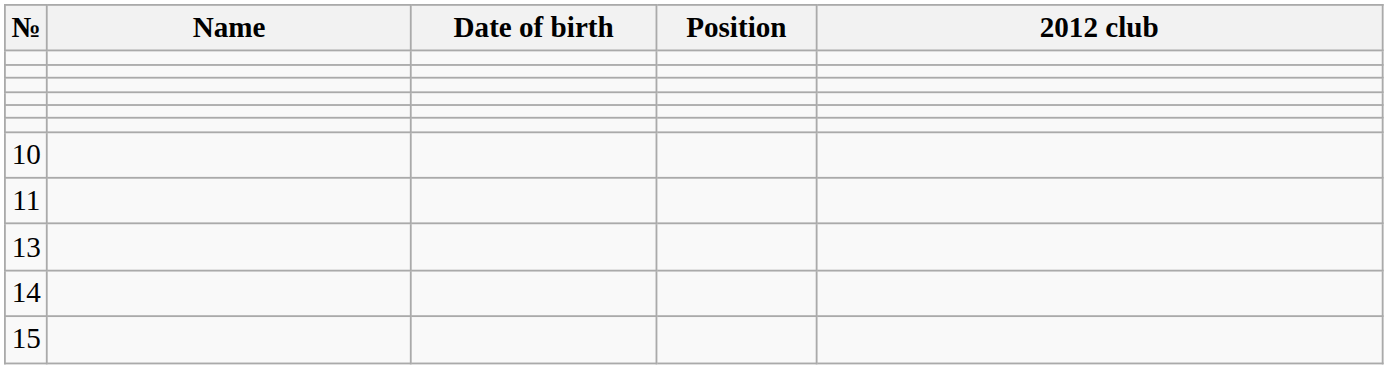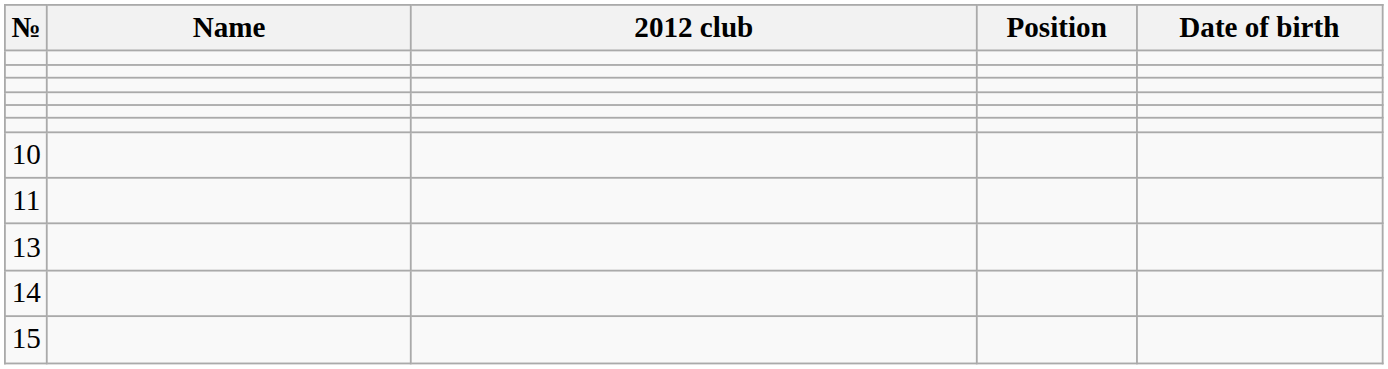 <table class="wikitable sortable" style="font-size:100%; text-align:center;">
 <tr>
 <th>№</th>
 <th style="width:12em">Name</th>
+<th style="width:19em">2012 club</th>
+<th style="width:5em">Position</th>
 <th style="width:8em">Date of birth</th>
-<th style="width:5em">Position</th>
-<th style="width:19em">2012 club</th>
 </tr>
 <tr>
 <td></td>
 <td style="text-align:left;"></td>
-<td style="text-align:right;"></td>
 <td></td>
 <td></td>
+<td style="text-align:right;"></td>
 </tr>
 <tr>
 <td></td>
 <td style="text-align:left;"></td>
-<td style="text-align:right;"></td>
 <td></td>
 <td></td>
+<td style="text-align:right;"></td>
 </tr>
 <tr>
 <td></td>
 <td style="text-align:left;"></td>
-<td style="text-align:right;"></td>
 <td></td>
 <td></td>
+<td style="text-align:right;"></td>
 </tr>
 <tr>
 <td></td>
 <td style="text-align:left;"></td>
-<td style="text-align:right;"></td>
 <td></td>
 <td></td>
+<td style="text-align:right;"></td>
 </tr>
 <tr>
 <td></td>
 <td style="text-align:left;"></td>
-<td style="text-align:right;"></td>
 <td></td>
 <td></td>
+<td style="text-align:right;"></td>
 </tr>
 <tr>
 <td></td>
 <td style="text-align:left;"></td>
-<td style="text-align:right;"></td>
 <td></td>
 <td></td>
+<td style="text-align:right;"></td>
 </tr>
 <tr>
 <td>10</td>
 <td style="text-align:left;"></td>
-<td style="text-align:right;"></td>
 <td></td>
 <td></td>
+<td style="text-align:right;"></td>
 </tr>
 <tr>
 <td>11</td>
 <td style="text-align:left;"></td>
-<td style="text-align:right;"></td>
 <td></td>
 <td></td>
+<td style="text-align:right;"></td>
 </tr>
 <tr>
 <td>13</td>
 <td style="text-align:left;"></td>
-<td style="text-align:right;"></td>
 <td></td>
 <td></td>
+<td style="text-align:right;"></td>
 </tr>
 <tr>
 <td>14</td>
 <td style="text-align:left;"></td>
-<td style="text-align:right;"></td>
 <td></td>
 <td></td>
+<td style="text-align:right;"></td>
 </tr>
 <tr>
 <td>15</td>
 <td style="text-align:left;"></td>
-<td style="text-align:right;"></td>
 <td></td>
 <td></td>
+<td style="text-align:right;"></td>
 </tr>
 </table>
